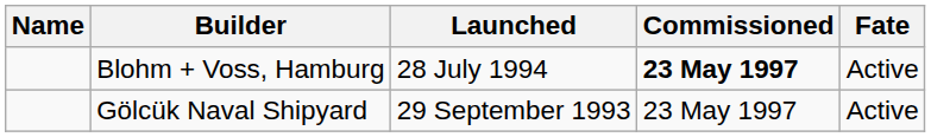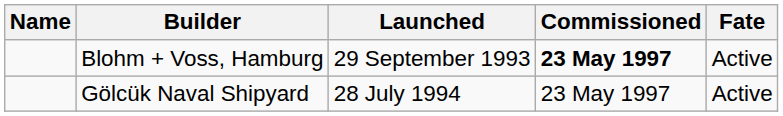 <table class="wikitable">
 <tr>
 <th>Name</th>
 <th>Builder</th>
 <th>Launched</th>
 <th>Commissioned</th>
 <th>Fate</th>
 </tr>
 <tr>
 <td></td>
 <td> Blohm + Voss, Hamburg</td>
-<td>28 July 1994</td>
+<td>29 September 1993</td>
 <td><strong>23 May 1997</strong></td>
 <td>Active</td>
 </tr>
 <tr>
 <td></td>
 <td> Gölcük Naval Shipyard</td>
-<td>29 September 1993</td>
+<td>28 July 1994</td>
 <td>23 May 1997</td>
 <td>Active</td>
 </tr>
 </table>
